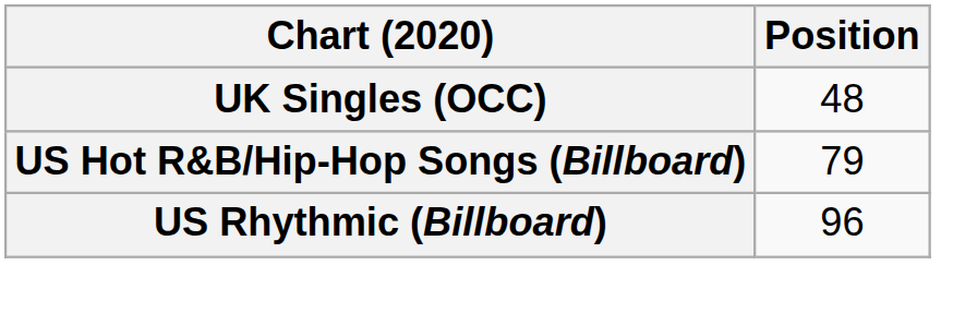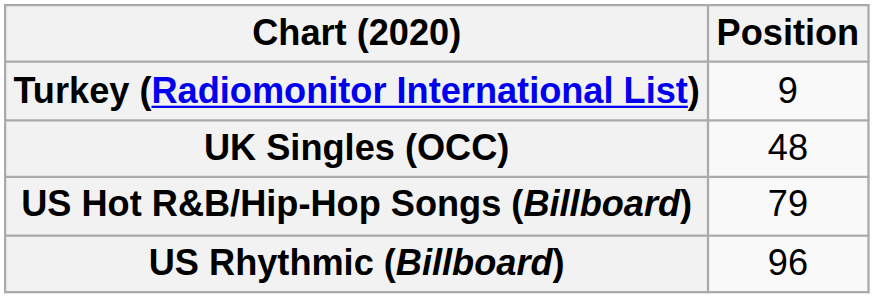 <table class="wikitable sortable plainrowheaders" style="text-align:center">
 <tr>
 <th scope="col">Chart (2020)</th>
 <th scope="col">Position</th>
+</tr>
+<tr>
+<th scope="row">Turkey (<a href='#'>Radiomonitor International List</a>)</th>
+<td>9</td>
 </tr>
 <tr>
 <th scope="row">UK Singles (OCC)</th>
 <td>48</td>
 </tr>
 <tr>
 <th scope="row">US Hot R&B/Hip-Hop Songs (<em>Billboard</em>)</th>
 <td>79</td>
 </tr>
 <tr>
 <th scope="row">US Rhythmic (<em>Billboard</em>)</th>
 <td>96</td>
 </tr>
 </table>
